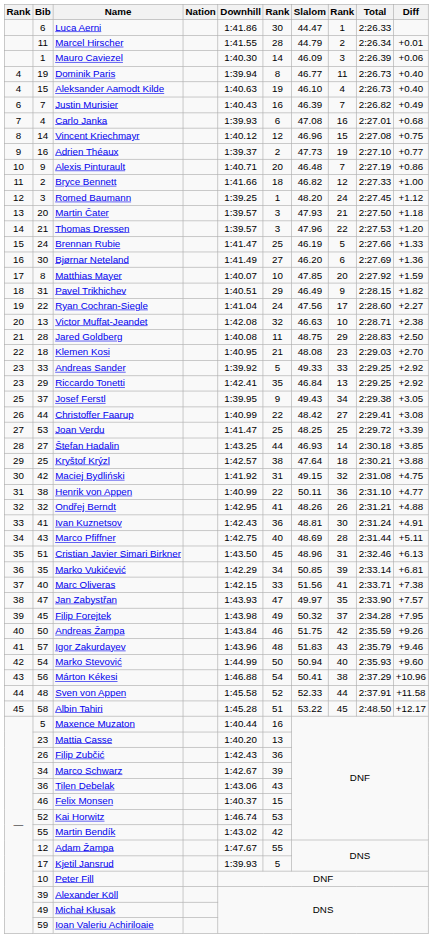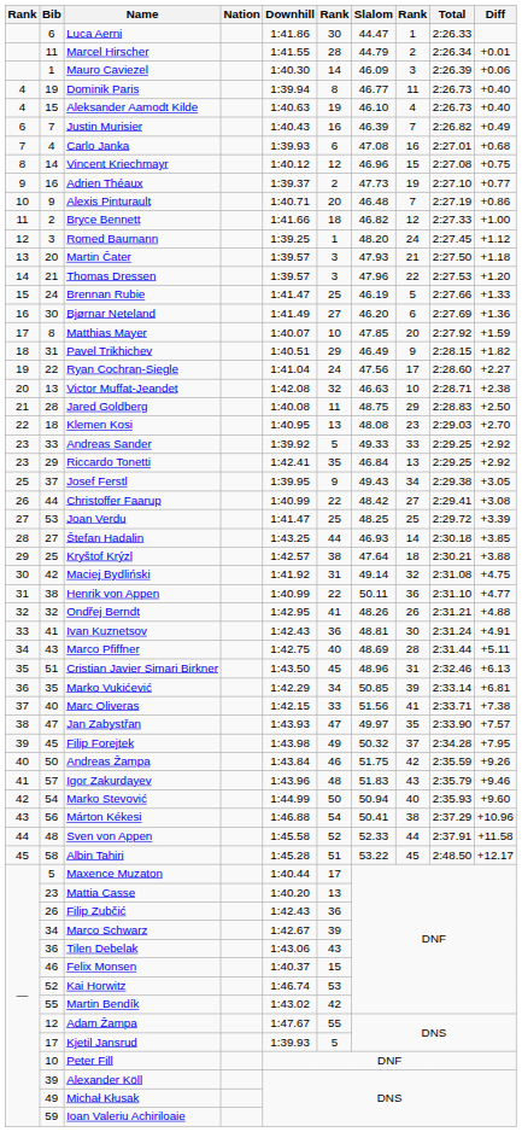 <table class="wikitable sortable" style="text-align:center">
 <tr>
 <th>Rank</th>
 <th>Bib</th>
 <th>Name</th>
 <th>Nation</th>
 <th>Downhill</th>
 <th>Rank</th>
 <th>Slalom</th>
 <th>Rank</th>
 <th>Total</th>
 <th>Diff</th>
 </tr>
 <tr>
 <td></td>
 <td>6</td>
 <td align=left><a href='#'>Luca Aerni</a></td>
 <td align=left></td>
 <td>1:41.86</td>
 <td>30</td>
 <td>44.47</td>
 <td>1</td>
 <td>2:26.33</td>
 <td></td>
 </tr>
 <tr>
 <td></td>
 <td>11</td>
 <td align=left><a href='#'>Marcel Hirscher</a></td>
 <td align=left></td>
 <td>1:41.55</td>
 <td>28</td>
 <td>44.79</td>
 <td>2</td>
 <td>2:26.34</td>
 <td>+0.01</td>
 </tr>
 <tr>
 <td></td>
 <td>1</td>
 <td align=left><a href='#'>Mauro Caviezel</a></td>
 <td align=left></td>
 <td>1:40.30</td>
 <td>14</td>
 <td>46.09</td>
 <td>3</td>
 <td>2:26.39</td>
 <td>+0.06</td>
 </tr>
 <tr>
 <td>4</td>
 <td>19</td>
 <td align=left><a href='#'>Dominik Paris</a></td>
 <td align=left></td>
 <td>1:39.94</td>
 <td>8</td>
 <td>46.77</td>
 <td>11</td>
 <td>2:26.73</td>
 <td>+0.40</td>
 </tr>
 <tr>
 <td>4</td>
 <td>15</td>
 <td align=left><a href='#'>Aleksander Aamodt Kilde </a></td>
 <td align=left></td>
 <td>1:40.63</td>
 <td>19</td>
 <td>46.10</td>
 <td>4</td>
 <td>2:26.73</td>
 <td>+0.40</td>
 </tr>
 <tr>
 <td>6</td>
 <td>7</td>
 <td align=left><a href='#'>Justin Murisier</a></td>
 <td align=left></td>
 <td>1:40.43</td>
 <td>16</td>
 <td>46.39</td>
 <td>7</td>
 <td>2:26.82</td>
 <td>+0.49</td>
 </tr>
 <tr>
 <td>7</td>
 <td>4</td>
 <td align=left><a href='#'>Carlo Janka</a></td>
 <td align=left></td>
 <td>1:39.93</td>
 <td>6</td>
 <td>47.08</td>
 <td>16</td>
 <td>2:27.01</td>
 <td>+0.68</td>
 </tr>
 <tr>
 <td>8</td>
 <td>14</td>
 <td align=left><a href='#'>Vincent Kriechmayr</a></td>
 <td align=left></td>
 <td>1:40.12</td>
 <td>12</td>
 <td>46.96</td>
 <td>15</td>
 <td>2:27.08</td>
 <td>+0.75</td>
 </tr>
 <tr>
 <td>9</td>
 <td>16</td>
 <td align=left><a href='#'>Adrien Théaux</a></td>
 <td align=left></td>
 <td>1:39.37</td>
 <td>2</td>
 <td>47.73</td>
 <td>19</td>
 <td>2:27.10</td>
 <td>+0.77</td>
 </tr>
 <tr>
 <td>10</td>
 <td>9</td>
 <td align=left><a href='#'>Alexis Pinturault</a></td>
 <td align=left></td>
 <td>1:40.71</td>
 <td>20</td>
 <td>46.48</td>
 <td>7</td>
 <td>2:27.19</td>
 <td>+0.86</td>
 </tr>
 <tr>
 <td>11</td>
 <td>2</td>
 <td align=left><a href='#'>Bryce Bennett</a></td>
 <td align=left></td>
 <td>1:41.66</td>
 <td>18</td>
 <td>46.82</td>
 <td>12</td>
 <td>2:27.33</td>
 <td>+1.00</td>
 </tr>
 <tr>
 <td>12</td>
 <td>3</td>
 <td align=left><a href='#'>Romed Baumann</a></td>
 <td align=left></td>
 <td>1:39.25</td>
 <td>1</td>
 <td>48.20</td>
 <td>24</td>
 <td>2:27.45</td>
 <td>+1.12</td>
 </tr>
 <tr>
 <td>13</td>
 <td>20</td>
 <td align=left><a href='#'>Martin Čater</a></td>
 <td align=left></td>
 <td>1:39.57</td>
 <td>3</td>
 <td>47.93</td>
 <td>21</td>
 <td>2:27.50</td>
 <td>+1.18</td>
 </tr>
 <tr>
 <td>14</td>
 <td>21</td>
 <td align=left><a href='#'>Thomas Dressen</a></td>
 <td align=left></td>
 <td>1:39.57</td>
 <td>3</td>
 <td>47.96</td>
 <td>22</td>
 <td>2:27.53</td>
 <td>+1.20</td>
 </tr>
 <tr>
 <td>15</td>
 <td>24</td>
 <td align=left><a href='#'>Brennan Rubie</a></td>
 <td align=left></td>
 <td>1:41.47</td>
 <td>25</td>
 <td>46.19</td>
 <td>5</td>
 <td>2:27.66</td>
 <td>+1.33</td>
 </tr>
 <tr>
 <td>16</td>
 <td>30</td>
 <td align=left><a href='#'>Bjørnar Neteland</a></td>
 <td align=left></td>
 <td>1:41.49</td>
 <td>27</td>
 <td>46.20</td>
 <td>6</td>
 <td>2:27.69</td>
 <td>+1.36</td>
 </tr>
 <tr>
 <td>17</td>
 <td>8</td>
 <td align=left><a href='#'>Matthias Mayer</a></td>
 <td align=left></td>
 <td>1:40.07</td>
 <td>10</td>
 <td>47.85</td>
 <td>20</td>
 <td>2:27.92</td>
 <td>+1.59</td>
 </tr>
 <tr>
 <td>18</td>
 <td>31</td>
 <td align=left><a href='#'>Pavel Trikhichev</a></td>
 <td align=left></td>
 <td>1:40.51</td>
 <td>29</td>
 <td>46.49</td>
 <td>9</td>
 <td>2:28.15</td>
 <td>+1.82</td>
 </tr>
 <tr>
 <td>19</td>
 <td>22</td>
 <td align=left><a href='#'>Ryan Cochran-Siegle</a></td>
 <td align=left></td>
 <td>1:41.04</td>
 <td>24</td>
 <td>47.56</td>
 <td>17</td>
 <td>2:28.60</td>
 <td>+2.27</td>
 </tr>
 <tr>
 <td>20</td>
 <td>13</td>
 <td align=left><a href='#'>Victor Muffat-Jeandet</a></td>
 <td align=left></td>
 <td>1:42.08</td>
 <td>32</td>
 <td>46.63</td>
 <td>10</td>
 <td>2:28.71</td>
 <td>+2.38</td>
 </tr>
 <tr>
 <td>21</td>
 <td>28</td>
 <td align=left><a href='#'>Jared Goldberg</a></td>
 <td align=left></td>
 <td>1:40.08</td>
 <td>11</td>
 <td>48.75</td>
 <td>29</td>
 <td>2:28.83</td>
 <td>+2.50</td>
 </tr>
 <tr>
 <td>22</td>
 <td>18</td>
 <td align=left><a href='#'>Klemen Kosi</a></td>
 <td align=left></td>
 <td>1:40.95</td>
-<td>21</td>
+<td>13</td>
 <td>48.08</td>
 <td>23</td>
 <td>2:29.03</td>
 <td>+2.70</td>
 </tr>
 <tr>
 <td>23</td>
 <td>33</td>
 <td align=left><a href='#'>Andreas Sander</a></td>
 <td align=left></td>
 <td>1:39.92</td>
 <td>5</td>
 <td>49.33</td>
 <td>33</td>
 <td>2:29.25</td>
 <td>+2.92</td>
 </tr>
 <tr>
 <td>23</td>
 <td>29</td>
 <td align=left><a href='#'>Riccardo Tonetti</a></td>
 <td align=left></td>
 <td>1:42.41</td>
 <td>35</td>
 <td>46.84</td>
 <td>13</td>
 <td>2:29.25</td>
 <td>+2.92</td>
 </tr>
 <tr>
 <td>25</td>
 <td>37</td>
 <td align=left><a href='#'>Josef Ferstl</a></td>
 <td align=left></td>
 <td>1:39.95</td>
 <td>9</td>
 <td>49.43</td>
 <td>34</td>
 <td>2:29.38</td>
 <td>+3.05</td>
 </tr>
 <tr>
 <td>26</td>
 <td>44</td>
 <td align=left><a href='#'>Christoffer Faarup</a></td>
 <td align=left></td>
 <td>1:40.99</td>
 <td>22</td>
 <td>48.42</td>
 <td>27</td>
 <td>2:29.41</td>
 <td>+3.08</td>
 </tr>
 <tr>
 <td>27</td>
 <td>53</td>
 <td align=left><a href='#'>Joan Verdu</a></td>
 <td align=left></td>
 <td>1:41.47</td>
 <td>25</td>
 <td>48.25</td>
 <td>25</td>
 <td>2:29.72</td>
 <td>+3.39</td>
 </tr>
 <tr>
 <td>28</td>
 <td>27</td>
 <td align=left><a href='#'>Štefan Hadalin</a></td>
 <td align=left></td>
 <td>1:43.25</td>
 <td>44</td>
 <td>46.93</td>
 <td>14</td>
 <td>2:30.18</td>
 <td>+3.85</td>
 </tr>
 <tr>
 <td>29</td>
 <td>25</td>
 <td align=left><a href='#'>Kryštof Krýzl</a></td>
 <td align=left></td>
 <td>1:42.57</td>
 <td>38</td>
 <td>47.64</td>
 <td>18</td>
 <td>2:30.21</td>
 <td>+3.88</td>
 </tr>
 <tr>
 <td>30</td>
 <td>42</td>
 <td align=left><a href='#'>Maciej Bydliński</a></td>
 <td align=left></td>
 <td>1:41.92</td>
 <td>31</td>
-<td>49.15</td>
+<td>49.14</td>
 <td>32</td>
 <td>2:31.08</td>
 <td>+4.75</td>
 </tr>
 <tr>
 <td>31</td>
 <td>38</td>
 <td align=left><a href='#'>Henrik von Appen</a></td>
 <td align=left></td>
 <td>1:40.99</td>
 <td>22</td>
 <td>50.11</td>
 <td>36</td>
 <td>2:31.10</td>
 <td>+4.77</td>
 </tr>
 <tr>
 <td>32</td>
 <td>32</td>
 <td align=left><a href='#'>Ondřej Berndt</a></td>
 <td align=left></td>
 <td>1:42.95</td>
 <td>41</td>
 <td>48.26</td>
 <td>26</td>
 <td>2:31.21</td>
 <td>+4.88</td>
 </tr>
 <tr>
 <td>33</td>
 <td>41</td>
 <td align=left><a href='#'>Ivan Kuznetsov</a></td>
 <td align=left></td>
 <td>1:42.43</td>
 <td>36</td>
 <td>48.81</td>
 <td>30</td>
 <td>2:31.24</td>
 <td>+4.91</td>
 </tr>
 <tr>
 <td>34</td>
 <td>43</td>
 <td align=left><a href='#'>Marco Pfiffner</a></td>
 <td align=left></td>
 <td>1:42.75</td>
 <td>40</td>
 <td>48.69</td>
 <td>28</td>
 <td>2:31.44</td>
 <td>+5.11</td>
 </tr>
 <tr>
 <td>35</td>
 <td>51</td>
 <td align=left><a href='#'>Cristian Javier Simari Birkner</a></td>
 <td align=left></td>
 <td>1:43.50</td>
 <td>45</td>
 <td>48.96</td>
 <td>31</td>
 <td>2:32.46</td>
 <td>+6.13</td>
 </tr>
 <tr>
 <td>36</td>
 <td>35</td>
 <td align=left><a href='#'>Marko Vukićević</a></td>
 <td align=left></td>
 <td>1:42.29</td>
 <td>34</td>
 <td>50.85</td>
 <td>39</td>
 <td>2:33.14</td>
 <td>+6.81</td>
 </tr>
 <tr>
 <td>37</td>
 <td>40</td>
 <td align=left><a href='#'>Marc Oliveras</a></td>
 <td align=left></td>
 <td>1:42.15</td>
 <td>33</td>
 <td>51.56</td>
 <td>41</td>
 <td>2:33.71</td>
 <td>+7.38</td>
 </tr>
 <tr>
 <td>38</td>
 <td>47</td>
 <td align=left><a href='#'>Jan Zabystřan</a></td>
 <td align=left></td>
 <td>1:43.93</td>
 <td>47</td>
 <td>49.97</td>
 <td>35</td>
 <td>2:33.90</td>
 <td>+7.57</td>
 </tr>
 <tr>
 <td>39</td>
 <td>45</td>
 <td align=left><a href='#'>Filip Forejtek</a></td>
 <td align=left></td>
 <td>1:43.98</td>
 <td>49</td>
 <td>50.32</td>
 <td>37</td>
 <td>2:34.28</td>
 <td>+7.95</td>
 </tr>
 <tr>
 <td>40</td>
 <td>50</td>
 <td align=left><a href='#'>Andreas Žampa</a></td>
 <td align=left></td>
 <td>1:43.84</td>
 <td>46</td>
 <td>51.75</td>
 <td>42</td>
 <td>2:35.59</td>
 <td>+9.26</td>
 </tr>
 <tr>
 <td>41</td>
 <td>57</td>
 <td align=left><a href='#'>Igor Zakurdayev</a></td>
 <td align=left></td>
 <td>1:43.96</td>
 <td>48</td>
 <td>51.83</td>
 <td>43</td>
 <td>2:35.79</td>
 <td>+9.46</td>
 </tr>
 <tr>
 <td>42</td>
 <td>54</td>
 <td align=left><a href='#'>Marko Stevović</a></td>
 <td align=left></td>
 <td>1:44.99</td>
 <td>50</td>
 <td>50.94</td>
 <td>40</td>
 <td>2:35.93</td>
 <td>+9.60</td>
 </tr>
 <tr>
 <td>43</td>
 <td>56</td>
 <td align=left><a href='#'>Márton Kékesi</a></td>
 <td align=left></td>
 <td>1:46.88</td>
 <td>54</td>
 <td>50.41</td>
 <td>38</td>
 <td>2:37.29</td>
 <td>+10.96</td>
 </tr>
 <tr>
 <td>44</td>
 <td>48</td>
 <td align=left><a href='#'>Sven von Appen</a></td>
 <td align=left></td>
 <td>1:45.58</td>
 <td>52</td>
 <td>52.33</td>
 <td>44</td>
 <td>2:37.91</td>
 <td>+11.58</td>
 </tr>
 <tr>
 <td>45</td>
 <td>58</td>
 <td align=left><a href='#'>Albin Tahiri</a></td>
 <td align=left></td>
 <td>1:45.28</td>
 <td>51</td>
 <td>53.22</td>
 <td>45</td>
 <td>2:48.50</td>
 <td>+12.17</td>
 </tr>
 <tr>
 <td rowspan=14>—</td>
 <td>5</td>
 <td align=left><a href='#'>Maxence Muzaton</a></td>
 <td align=left></td>
 <td>1:40.44</td>
-<td>16</td>
+<td>17</td>
 <td rowspan=8 colspan=4>DNF</td>
 </tr>
 <tr>
 <td>23</td>
 <td align=left><a href='#'>Mattia Casse</a></td>
 <td align=left></td>
 <td>1:40.20</td>
 <td>13</td>
 </tr>
 <tr>
 <td>26</td>
 <td align=left><a href='#'>Filip Zubčić</a></td>
 <td align=left></td>
 <td>1:42.43</td>
 <td>36</td>
 </tr>
 <tr>
 <td>34</td>
 <td align=left><a href='#'>Marco Schwarz</a></td>
 <td align=left></td>
 <td>1:42.67</td>
 <td>39</td>
 </tr>
 <tr>
 <td>36</td>
 <td align=left><a href='#'>Tilen Debelak</a></td>
 <td align=left></td>
 <td>1:43.06</td>
 <td>43</td>
 </tr>
 <tr>
 <td>46</td>
 <td align=left><a href='#'>Felix Monsen</a></td>
 <td align=left></td>
 <td>1:40.37</td>
 <td>15</td>
 </tr>
 <tr>
 <td>52</td>
 <td align=left><a href='#'>Kai Horwitz</a></td>
 <td align=left></td>
 <td>1:46.74</td>
 <td>53</td>
 </tr>
 <tr>
 <td>55</td>
 <td align=left><a href='#'>Martin Bendík</a></td>
 <td align=left></td>
 <td>1:43.02</td>
 <td>42</td>
 </tr>
 <tr>
 <td>12</td>
 <td align=left><a href='#'>Adam Žampa</a></td>
 <td align=left></td>
 <td>1:47.67</td>
 <td>55</td>
 <td rowspan=2 colspan=4>DNS</td>
 </tr>
 <tr>
 <td>17</td>
 <td align=left><a href='#'>Kjetil Jansrud</a></td>
 <td align=left></td>
 <td>1:39.93</td>
 <td>5</td>
 </tr>
 <tr>
 <td>10</td>
 <td align=left><a href='#'>Peter Fill</a></td>
 <td align=left></td>
 <td colspan=6>DNF</td>
 </tr>
 <tr>
 <td>39</td>
 <td align=left><a href='#'>Alexander Köll</a></td>
 <td align=left></td>
 <td rowspan=3 colspan=6>DNS</td>
 </tr>
 <tr>
 <td>49</td>
 <td align=left><a href='#'>Michał Kłusak</a></td>
 <td align=left></td>
 </tr>
 <tr>
 <td>59</td>
 <td align=left><a href='#'>Ioan Valeriu Achiriloaie</a></td>
 <td align=left></td>
 </tr>
 </table>
